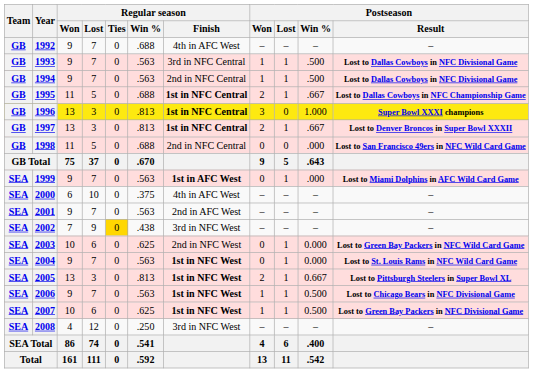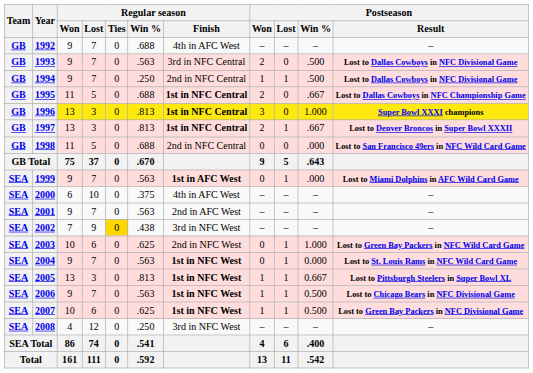 <table class="wikitable" style="font-size: 95%; text-align:center;">
 <tr>
 <th rowspan="2">Team</th>
 <th rowspan="2">Year</th>
 <th colspan="5">Regular season</th>
 <th colspan="4">Postseason</th>
 </tr>
 <tr>
 <th>Won</th>
 <th>Lost</th>
 <th>Ties</th>
 <th>Win %</th>
 <th>Finish</th>
 <th>Won</th>
 <th>Lost</th>
 <th>Win %</th>
 <th>Result</th>
 </tr>
 <tr>
 <th><a href='#'>GB</a></th>
 <th><a href='#'>1992</a></th>
 <td>9</td>
 <td>7</td>
 <td>0</td>
 <td>.688</td>
 <td>4th in AFC West</td>
 <td>–</td>
 <td>–</td>
 <td>–</td>
 <td>–</td>
 </tr>
 <tr ! style="background:#fdd;">
 <th><a href='#'>GB</a></th>
 <th><a href='#'>1993</a></th>
 <td>9</td>
 <td>7</td>
 <td>0</td>
 <td>.563</td>
 <td>3rd in NFC Central</td>
-<td>1</td>
-<td>1</td>
+<td>2</td>
+<td>0</td>
 <td>.500</td>
 <td><small><strong>Lost to <a href='#'>Dallas Cowboys</a> in <a href='#'>NFC Divisional Game</a></strong></small></td>
 </tr>
 <tr ! style="background:#fdd;">
 <th><a href='#'>GB</a></th>
 <th><a href='#'>1994</a></th>
 <td>9</td>
 <td>7</td>
 <td>0</td>
-<td>.563</td>
+<td>.250</td>
 <td>2nd in NFC Central</td>
 <td>1</td>
 <td>1</td>
 <td>.500</td>
 <td><small><strong>Lost to <a href='#'>Dallas Cowboys</a> in <a href='#'>NFC Divisional Game</a></strong></small></td>
 </tr>
 <tr ! style="background:#fdd;">
 <th><a href='#'>GB</a></th>
 <th><a href='#'>1995</a></th>
 <td>11</td>
 <td>5</td>
 <td>0</td>
 <td>.688</td>
 <td><strong>1st in NFC Central</strong></td>
 <td>2</td>
-<td>1</td>
+<td>0</td>
 <td>.667</td>
 <td><small><strong>Lost to <a href='#'>Dallas Cowboys</a> in <a href='#'>NFC Championship Game</a></strong></small></td>
 </tr>
 <tr style="background:#fde910;">
 <th><a href='#'>GB</a></th>
 <th><a href='#'>1996</a></th>
 <td>13</td>
 <td>3</td>
 <td>0</td>
 <td>.813</td>
 <td><strong>1st in NFC Central</strong></td>
 <td>3</td>
 <td>0</td>
 <td>1.000</td>
 <td><small><strong><a href='#'>Super Bowl XXXI</a> champions</strong></small></td>
 </tr>
 <tr ! style="background:#fdd;">
 <th><a href='#'>GB</a></th>
 <th><a href='#'>1997</a></th>
 <td>13</td>
 <td>3</td>
 <td>0</td>
 <td>.813</td>
 <td><strong>1st in NFC Central</strong></td>
 <td>2</td>
 <td>1</td>
 <td>.667</td>
 <td><small><strong>Lost to <a href='#'>Denver Broncos</a> in <a href='#'>Super Bowl XXXII</a></strong></small></td>
 </tr>
 <tr ! style="background:#fdd;">
 <th><a href='#'>GB</a></th>
 <th><a href='#'>1998</a></th>
 <td>11</td>
 <td>5</td>
 <td>0</td>
 <td>.688</td>
 <td>2nd in NFC Central</td>
 <td>0</td>
 <td>0</td>
 <td>.000</td>
 <td><small><strong>Lost to <a href='#'>San Francisco 49ers</a> in <a href='#'>NFC Wild Card Game</a></strong></small></td>
 </tr>
 <tr>
 <th colspan="2">GB Total</th>
 <th>75</th>
 <th>37</th>
 <th>0</th>
 <th>.670</th>
 <th></th>
 <th>9</th>
 <th>5</th>
 <th>.643</th>
 <th></th>
 </tr>
 <tr ! style="background:#fdd;">
 <th><a href='#'>SEA</a></th>
 <th><a href='#'>1999</a></th>
 <td>9</td>
 <td>7</td>
 <td>0</td>
 <td>.563</td>
 <td><strong>1st in AFC West</strong></td>
 <td>0</td>
 <td>1</td>
 <td>.000</td>
 <td><small><strong>Lost to <a href='#'>Miami Dolphins</a> in <a href='#'>AFC Wild Card Game</a></strong></small></td>
 </tr>
 <tr>
 <th><a href='#'>SEA</a></th>
 <th><a href='#'>2000</a></th>
 <td>6</td>
 <td>10</td>
 <td>0</td>
 <td>.375</td>
 <td>4th in AFC West</td>
 <td>–</td>
 <td>–</td>
 <td>–</td>
 <td>–</td>
 </tr>
 <tr>
 <th><a href='#'>SEA</a></th>
 <th><a href='#'>2001</a></th>
 <td>9</td>
 <td>7</td>
 <td>0</td>
 <td>.563</td>
 <td>2nd in AFC West</td>
 <td>–</td>
 <td>–</td>
 <td>–</td>
 <td>–</td>
 </tr>
 <tr>
 <th><a href='#'>SEA</a></th>
 <th><a href='#'>2002</a></th>
 <td>7</td>
 <td>9</td>
 <td style="background: gold;">0</td>
 <td>.438</td>
 <td>3rd in NFC West</td>
 <td>–</td>
 <td>–</td>
 <td>–</td>
 <td>–</td>
 </tr>
 <tr ! style="background:#fdd;">
 <th><a href='#'>SEA</a></th>
 <th><a href='#'>2003</a></th>
 <td>10</td>
 <td>6</td>
 <td>0</td>
 <td>.625</td>
 <td>2nd in NFC West</td>
 <td>0</td>
 <td>1</td>
-<td>0.000</td>
+<td>1.000</td>
 <td><small><strong>Lost to <a href='#'>Green Bay Packers</a> in <a href='#'>NFC Wild Card Game</a></strong></small></td>
 </tr>
 <tr ! style="background:#fdd;">
 <th><a href='#'>SEA</a></th>
 <th><a href='#'>2004</a></th>
 <td>9</td>
 <td>7</td>
 <td>0</td>
 <td>.563</td>
 <td><strong>1st in NFC West</strong></td>
 <td>0</td>
 <td>1</td>
 <td>0.000</td>
 <td><small><strong>Lost to <a href='#'>St. Louis Rams</a> in <a href='#'>NFC Wild Card Game</a></strong></small></td>
 </tr>
 <tr ! style="background:#fdd;">
 <th><a href='#'>SEA</a></th>
 <th><a href='#'>2005</a></th>
 <td>13</td>
 <td>3</td>
 <td>0</td>
 <td>.813</td>
 <td><strong>1st in NFC West</strong></td>
-<td>2</td>
+<td>1</td>
 <td>1</td>
 <td>0.667</td>
 <td><small><strong>Lost to <a href='#'>Pittsburgh Steelers</a> in <a href='#'>Super Bowl XL</a></strong></small></td>
 </tr>
 <tr ! style="background:#fdd;">
 <th><a href='#'>SEA</a></th>
 <th><a href='#'>2006</a></th>
 <td>9</td>
 <td>7</td>
 <td>0</td>
 <td>.563</td>
 <td><strong>1st in NFC West</strong></td>
 <td>1</td>
 <td>1</td>
 <td>0.500</td>
 <td><small><strong>Lost to <a href='#'>Chicago Bears</a> in <a href='#'>NFC Divisional Game</a></strong></small></td>
 </tr>
 <tr ! style="background:#fdd;">
 <th><a href='#'>SEA</a></th>
 <th><a href='#'>2007</a></th>
 <td>10</td>
 <td>6</td>
 <td>0</td>
 <td>.625</td>
 <td><strong>1st in NFC West</strong></td>
 <td>1</td>
 <td>1</td>
 <td>0.500</td>
 <td><small><strong>Lost to <a href='#'>Green Bay Packers</a> in <a href='#'>NFC Divisional Game</a></strong></small></td>
 </tr>
 <tr>
 <th><a href='#'>SEA</a></th>
 <th><a href='#'>2008</a></th>
 <td>4</td>
 <td>12</td>
 <td>0</td>
 <td>.250</td>
 <td>3rd in NFC West</td>
 <td>–</td>
 <td>–</td>
 <td>–</td>
 <td>–</td>
 </tr>
 <tr>
 <th colspan="2">SEA Total</th>
 <th>86</th>
 <th>74</th>
 <th>0</th>
 <th>.541</th>
 <th></th>
 <th>4</th>
 <th>6</th>
 <th>.400</th>
 <th></th>
 </tr>
 <tr>
 <th colspan="2">Total</th>
 <th>161</th>
 <th>111</th>
 <th>0</th>
 <th>.592</th>
 <th></th>
 <th>13</th>
 <th>11</th>
 <th>.542</th>
 <th></th>
 </tr>
 </table>
